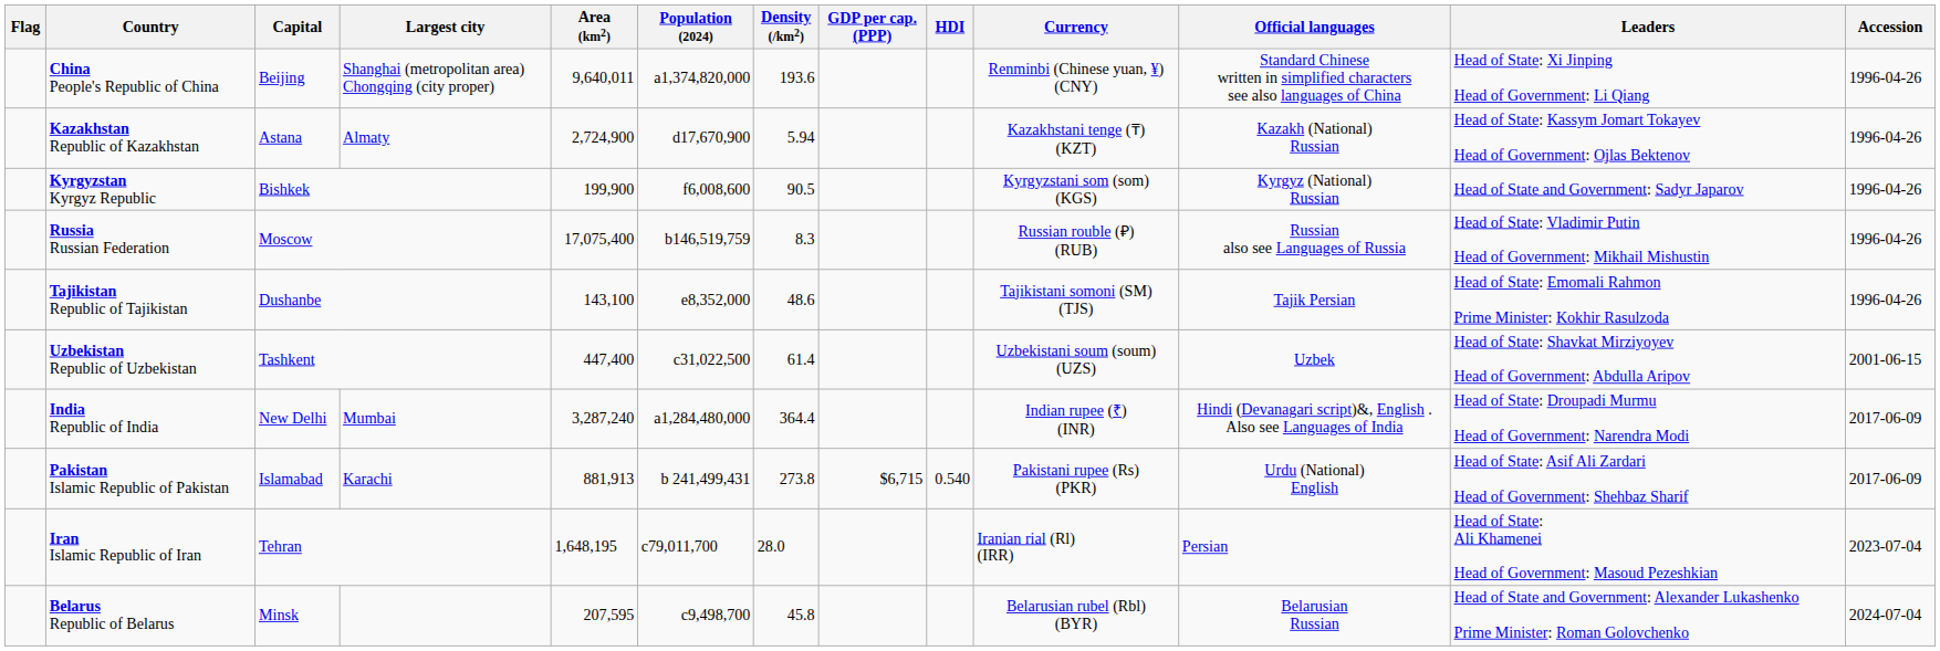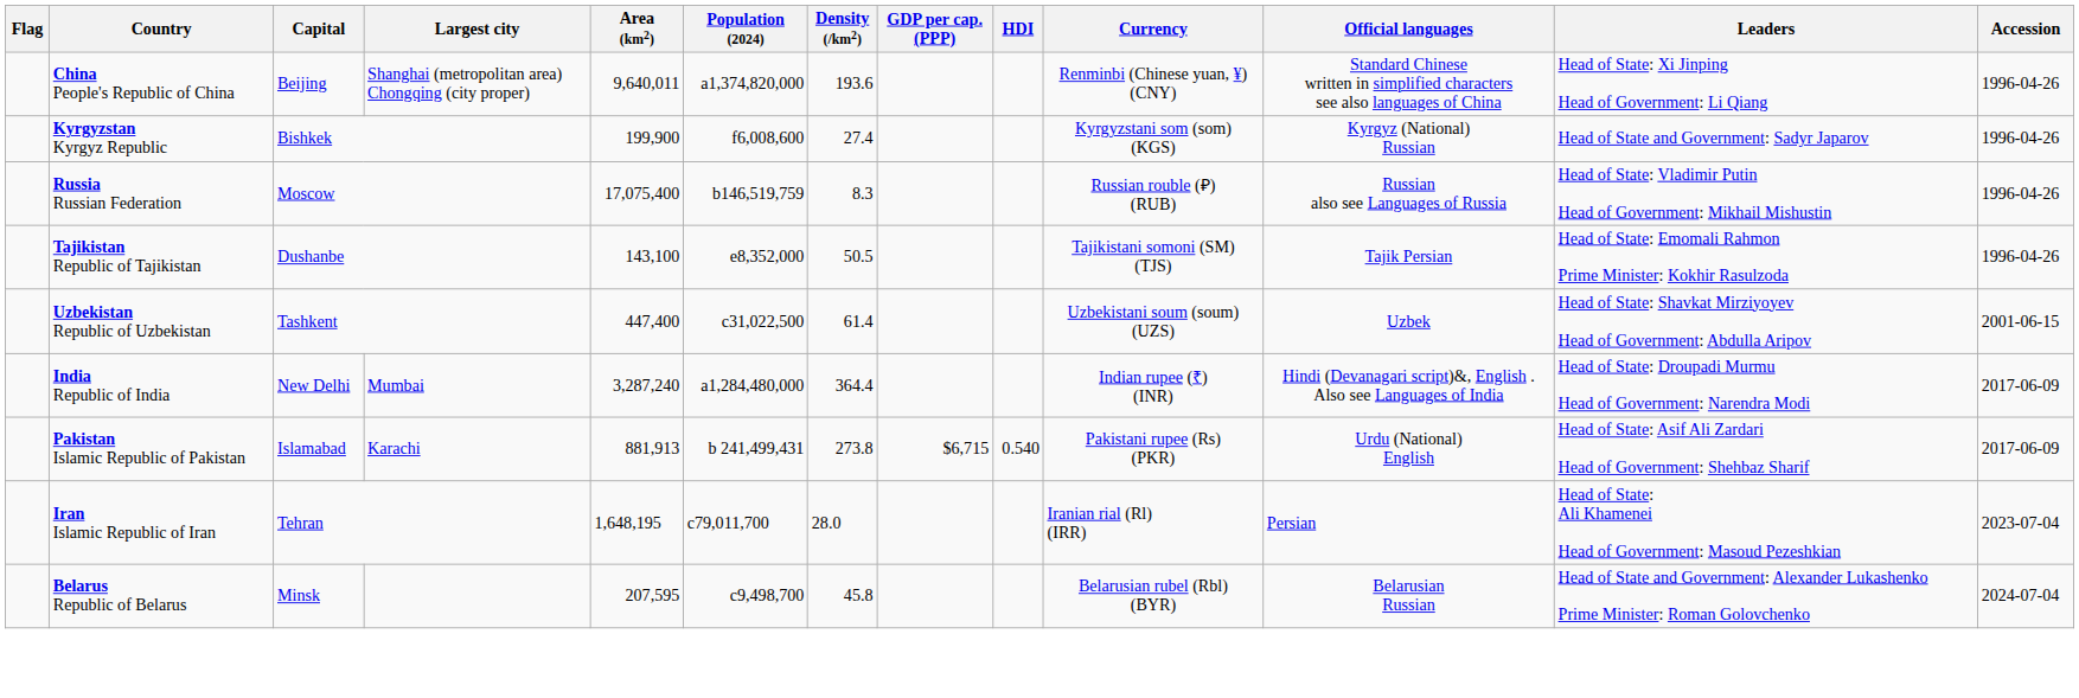 <table class="wikitable sortable" width="100%">
 <tr>
 <th class="unsortable">Flag</th>
 <th>Country<br></th>
 <th>Capital<br></th>
 <th>Largest city<br></th>
 <th>Area<br><small>(km<sup>2</sup>)</small><br></th>
 <th><a href='#'>Population</a><br><small>(2024)</small><br></th>
 <th><a href='#'>Density</a><br><small>(/km<sup>2</sup>)</small><br></th>
 <th><a href='#'>GDP per cap.<br>(PPP)</a></th>
 <th><a href='#'>HDI</a></th>
 <th><a href='#'>Currency</a><br></th>
 <th class="unsortable"><a href='#'>Official languages</a></th>
 <th class="unsortable">Leaders</th>
 <th>Accession</th>
 </tr>
 <tr>
 <td align="center"></td>
 <td><strong><a href='#'>China</a></strong><br>People's Republic of China</td>
 <td><a href='#'>Beijing</a></td>
 <td><a href='#'>Shanghai</a> (metropolitan area)<br><a href='#'>Chongqing</a> (city proper)</td>
 <td align="right">9,640,011</td>
 <td align="right"><span>a</span>1,374,820,000</td>
 <td align="right">193.6</td>
 <td align="right"></td>
 <td align="right"></td>
 <td align="center"><a href='#'>Renminbi</a> (Chinese yuan, <a href='#'>¥</a>)<br>(CNY)</td>
 <td align="center"><a href='#'>Standard Chinese</a> <br>written in <a href='#'>simplified characters</a><br>see also <a href='#'>languages of China</a></td>
 <td><a href='#'>Head of State</a>: <a href='#'>Xi Jinping</a><br><br><a href='#'>Head of Government</a>: <a href='#'>Li Qiang</a></td>
 <td>1996-04-26</td>
 </tr>
 <tr>
 <td align="center"></td>
-<td><strong><a href='#'>Kazakhstan</a></strong><br>Republic of Kazakhstan</td>
-<td><a href='#'>Astana</a></td>
-<td><a href='#'>Almaty</a></td>
-<td align="right">2,724,900</td>
-<td align="right"><span>d</span>17,670,900</td>
-<td align="right">5.94</td>
-<td align="right"></td>
-<td align="right"></td>
-<td align="center"><a href='#'>Kazakhstani tenge</a> (₸) <br>(KZT)</td>
-<td align="center"><a href='#'>Kazakh</a> (National)<br><a href='#'>Russian</a></td>
-<td><a href='#'>Head of State</a>: <a href='#'>Kassym Jomart Tokayev</a><br><br><a href='#'>Head of Government</a>: <a href='#'>Ojlas Bektenov</a></td>
-<td>1996-04-26</td>
-</tr>
-<tr>
-<td align="center"></td>
 <td><strong><a href='#'>Kyrgyzstan</a></strong><br>Kyrgyz Republic</td>
 <td colspan="2"><a href='#'>Bishkek</a></td>
 <td align="right">199,900</td>
 <td align="right"><span>f</span>6,008,600</td>
-<td align="right">90.5</td>
+<td align="right">27.4</td>
 <td align="right"></td>
 <td align="right"></td>
 <td align="center"><a href='#'>Kyrgyzstani som</a> (som)<br>(KGS)</td>
 <td align="center"><a href='#'>Kyrgyz</a> (National)<br><a href='#'>Russian</a></td>
 <td><a href='#'>Head of State and Government</a>: <a href='#'>Sadyr Japarov</a></td>
 <td>1996-04-26</td>
 </tr>
 <tr>
 <td align="center"></td>
 <td><strong><a href='#'>Russia</a></strong><br>Russian Federation</td>
 <td colspan="2"><a href='#'>Moscow</a></td>
 <td align="right">17,075,400</td>
 <td align="right"><span>b</span>146,519,759</td>
 <td align="right">8.3</td>
 <td align="right"></td>
 <td align="right"></td>
 <td align="center"><a href='#'>Russian rouble</a> (₽) <br>(RUB)</td>
 <td align="center"><a href='#'>Russian</a> <br>also see <a href='#'>Languages of Russia</a></td>
 <td><a href='#'>Head of State</a>: <a href='#'>Vladimir Putin</a><br><br><a href='#'>Head of Government</a>: <a href='#'>Mikhail Mishustin</a></td>
 <td>1996-04-26</td>
 </tr>
 <tr>
 <td align="center"></td>
 <td><strong><a href='#'>Tajikistan</a></strong><br>Republic of Tajikistan</td>
 <td colspan="2"><a href='#'>Dushanbe</a></td>
 <td align="right">143,100</td>
 <td align="right"><span>e</span>8,352,000</td>
-<td align="right">48.6</td>
+<td align="right">50.5</td>
 <td align="right"></td>
 <td align="right"></td>
 <td align="center"><a href='#'>Tajikistani somoni</a> (SM)<br>(TJS)</td>
 <td align="center"><a href='#'>Tajik Persian</a></td>
 <td><a href='#'>Head of State</a>: <a href='#'>Emomali Rahmon</a><br><br><a href='#'>Prime Minister</a>: <a href='#'>Kokhir Rasulzoda</a></td>
 <td>1996-04-26</td>
 </tr>
 <tr>
 <td align="center"></td>
 <td><strong><a href='#'>Uzbekistan</a></strong><br>Republic of Uzbekistan</td>
 <td colspan="2"><a href='#'>Tashkent</a></td>
 <td align="right">447,400</td>
 <td align="right"><span>c</span>31,022,500</td>
 <td align="right">61.4</td>
 <td align="right"></td>
 <td align="right"></td>
 <td align="center"><a href='#'>Uzbekistani soum</a> (soum)<br>(UZS)</td>
 <td align="center"><a href='#'>Uzbek</a></td>
 <td><a href='#'>Head of State</a>: <a href='#'>Shavkat Mirziyoyev</a><br><br><a href='#'>Head of Government</a>: <a href='#'>Abdulla Aripov</a></td>
 <td>2001-06-15</td>
 </tr>
 <tr>
 <td align="center"></td>
 <td><strong><a href='#'>India</a></strong><br>Republic of India</td>
 <td><a href='#'>New Delhi</a></td>
 <td><a href='#'>Mumbai</a></td>
 <td align="right">3,287,240</td>
 <td align="right"><span>a</span>1,284,480,000</td>
 <td align="right">364.4</td>
 <td align="right"></td>
 <td align="right"></td>
 <td align="center"><a href='#'>Indian rupee</a> (<a href='#'>₹</a>) <br>(INR)</td>
 <td align="center"><a href='#'>Hindi</a> (<a href='#'>Devanagari script</a>)&, <a href='#'>English</a> . <br>Also see <a href='#'>Languages of India</a></td>
 <td><a href='#'>Head of State</a>: <a href='#'>Droupadi Murmu</a><br><br><a href='#'>Head of Government</a>: <a href='#'>Narendra Modi</a></td>
 <td>2017-06-09</td>
 </tr>
 <tr>
 <td align="center"></td>
 <td><strong><a href='#'>Pakistan</a></strong><br>Islamic Republic of Pakistan</td>
 <td><a href='#'>Islamabad</a></td>
 <td><a href='#'>Karachi</a></td>
 <td align="right">881,913</td>
 <td align="right"><span>b</span> 241,499,431</td>
 <td align="right">273.8</td>
 <td align="right">$6,715</td>
 <td align="right">0.540</td>
 <td align="center"><a href='#'>Pakistani rupee</a> (Rs)<br>(PKR)</td>
 <td align="center"><a href='#'>Urdu</a> (National)<br><a href='#'>English</a></td>
 <td><a href='#'>Head of State</a>: <a href='#'>Asif Ali Zardari</a><br><br><a href='#'>Head of Government</a>: <a href='#'>Shehbaz Sharif</a></td>
 <td>2017-06-09</td>
 </tr>
 <tr>
 <td></td>
 <td><strong><a href='#'>Iran</a></strong><br>Islamic Republic of Iran</td>
 <td colspan="2"><a href='#'>Tehran</a></td>
 <td>1,648,195</td>
 <td><span>c</span>79,011,700</td>
 <td>28.0</td>
 <td></td>
 <td></td>
 <td><a href='#'>Iranian rial</a> (Rl) <br>(IRR)</td>
 <td><a href='#'>Persian</a></td>
 <td><a href='#'>Head of State</a>:<br><a href='#'>Ali Khamenei</a><br><br><a href='#'>Head of Government</a>: <a href='#'>Masoud Pezeshkian</a></td>
 <td>2023-07-04</td>
 </tr>
 <tr>
 <td align="center"></td>
 <td><strong><a href='#'>Belarus</a></strong><br>Republic of Belarus</td>
 <td><a href='#'>Minsk</a></td>
 <td></td>
 <td align="right">207,595</td>
 <td align="right"><span>c</span>9,498,700</td>
 <td align="right">45.8</td>
 <td align="right"></td>
 <td align="right"></td>
 <td align="center"><a href='#'>Belarusian rubel</a> (Rbl) <br>(BYR)</td>
 <td align="center"><a href='#'>Belarusian</a><br><a href='#'>Russian</a></td>
 <td><a href='#'>Head of State and Government</a>: <a href='#'>Alexander Lukashenko</a><br><br><a href='#'>Prime Minister</a>: <a href='#'>Roman Golovchenko</a></td>
 <td>2024-07-04</td>
 </tr>
 </table>
